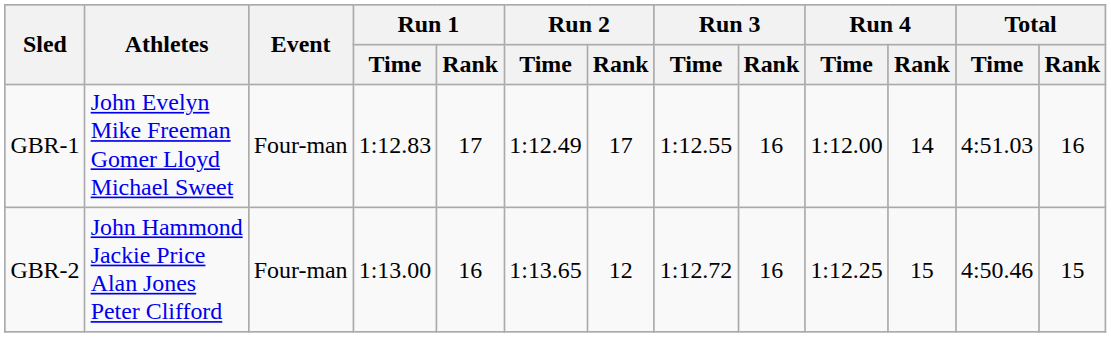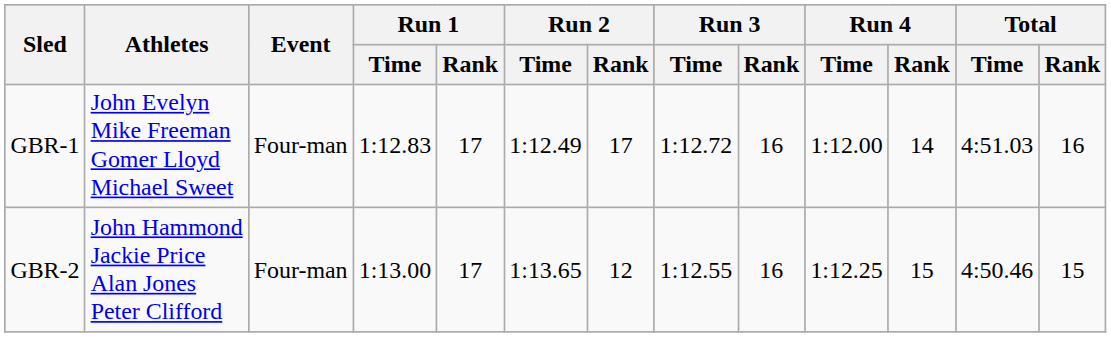 <table class="wikitable"  border="1" style="font-size:90%">
 <tr>
 <th rowspan="2">Sled</th>
 <th rowspan="2">Athletes</th>
 <th rowspan="2">Event</th>
 <th colspan="2">Run 1</th>
 <th colspan="2">Run 2</th>
 <th colspan="2">Run 3</th>
 <th colspan="2">Run 4</th>
 <th colspan="2">Total</th>
 </tr>
 <tr>
 <th>Time</th>
 <th>Rank</th>
 <th>Time</th>
 <th>Rank</th>
 <th>Time</th>
 <th>Rank</th>
 <th>Time</th>
 <th>Rank</th>
 <th>Time</th>
 <th>Rank</th>
 </tr>
 <tr>
 <td align="center">GBR-1</td>
 <td><a href='#'>John Evelyn</a><br><a href='#'>Mike Freeman</a><br><a href='#'>Gomer Lloyd</a><br><a href='#'>Michael Sweet</a></td>
 <td>Four-man</td>
 <td align="center">1:12.83</td>
 <td align="center">17</td>
 <td align="center">1:12.49</td>
 <td align="center">17</td>
-<td align="center">1:12.55</td>
+<td align="center">1:12.72</td>
 <td align="center">16</td>
 <td align="center">1:12.00</td>
 <td align="center">14</td>
 <td align="center">4:51.03</td>
 <td align="center">16</td>
 </tr>
 <tr>
 <td align="center">GBR-2</td>
 <td><a href='#'>John Hammond</a><br><a href='#'>Jackie Price</a><br><a href='#'>Alan Jones</a><br><a href='#'>Peter Clifford</a></td>
 <td>Four-man</td>
 <td align="center">1:13.00</td>
-<td align="center">16</td>
+<td align="center">17</td>
 <td align="center">1:13.65</td>
 <td align="center">12</td>
-<td align="center">1:12.72</td>
+<td align="center">1:12.55</td>
 <td align="center">16</td>
 <td align="center">1:12.25</td>
 <td align="center">15</td>
 <td align="center">4:50.46</td>
 <td align="center">15</td>
 </tr>
 </table>
